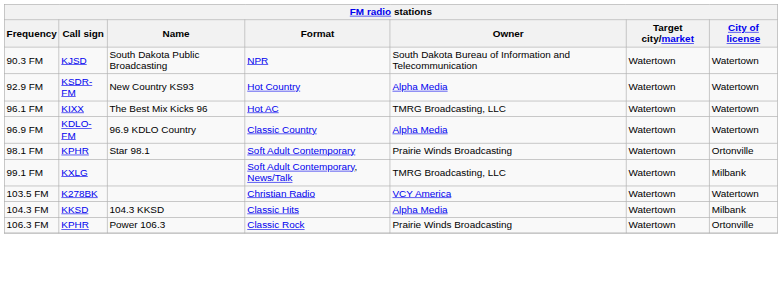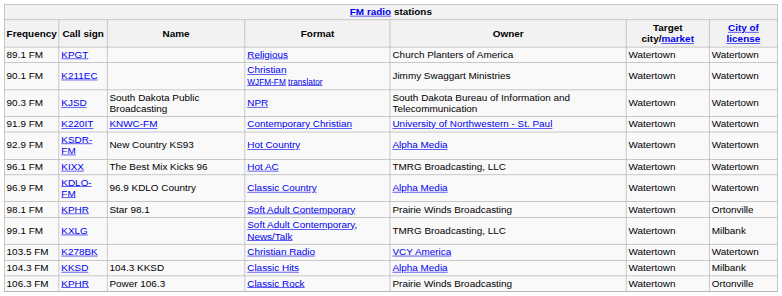 <table class="wikitable">
 <tr>
 <th align="center" colspan="7"><strong><a href='#'>FM radio</a> stations</strong></th>
 </tr>
 <tr>
 <th>Frequency</th>
 <th>Call sign</th>
 <th>Name</th>
 <th>Format</th>
 <th>Owner</th>
 <th>Target city/<a href='#'>market</a></th>
 <th><a href='#'>City of license</a></th>
 </tr>
 <tr>
+<td>89.1 FM</td>
+<td><a href='#'>KPGT</a></td>
+<td></td>
+<td><a href='#'>Religious</a></td>
+<td>Church Planters of America</td>
+<td>Watertown</td>
+<td>Watertown</td>
+</tr>
+<tr>
+<td>90.1 FM</td>
+<td><a href='#'>K211EC</a></td>
+<td></td>
+<td><a href='#'>Christian</a><br><small><a href='#'>WJFM-FM</a> <a href='#'>translator</a></small></td>
+<td>Jimmy Swaggart Ministries</td>
+<td>Watertown</td>
+<td>Watertown</td>
+</tr>
+<tr>
 <td>90.3 FM</td>
 <td><a href='#'>KJSD</a></td>
 <td>South Dakota Public Broadcasting</td>
 <td><a href='#'>NPR</a></td>
 <td>South Dakota Bureau of Information and Telecommunication</td>
+<td>Watertown</td>
+<td>Watertown</td>
+</tr>
+<tr>
+<td>91.9 FM</td>
+<td><a href='#'>K220IT</a></td>
+<td><a href='#'>KNWC-FM</a></td>
+<td><a href='#'>Contemporary Christian</a></td>
+<td><a href='#'>University of Northwestern - St. Paul</a></td>
 <td>Watertown</td>
 <td>Watertown</td>
 </tr>
 <tr>
 <td>92.9 FM</td>
 <td><a href='#'>KSDR-FM</a></td>
 <td>New Country KS93</td>
 <td><a href='#'>Hot Country</a></td>
 <td><a href='#'>Alpha Media</a></td>
 <td>Watertown</td>
 <td>Watertown</td>
 </tr>
 <tr>
 <td>96.1 FM</td>
 <td><a href='#'>KIXX</a></td>
 <td>The Best Mix Kicks 96</td>
 <td><a href='#'>Hot AC</a></td>
 <td>TMRG Broadcasting, LLC</td>
 <td>Watertown</td>
 <td>Watertown</td>
 </tr>
 <tr>
 <td>96.9 FM</td>
 <td><a href='#'>KDLO-FM</a></td>
 <td>96.9 KDLO Country</td>
 <td><a href='#'>Classic Country</a></td>
 <td><a href='#'>Alpha Media</a></td>
 <td>Watertown</td>
 <td>Watertown</td>
 </tr>
 <tr>
 <td>98.1 FM</td>
 <td><a href='#'>KPHR</a></td>
 <td>Star 98.1</td>
 <td><a href='#'>Soft Adult Contemporary</a></td>
 <td>Prairie Winds Broadcasting</td>
 <td>Watertown</td>
 <td>Ortonville</td>
 </tr>
 <tr>
 <td>99.1 FM</td>
 <td><a href='#'>KXLG</a></td>
 <td></td>
 <td><a href='#'>Soft Adult Contemporary</a>, <a href='#'>News/Talk</a></td>
 <td>TMRG Broadcasting, LLC</td>
 <td>Watertown</td>
 <td>Milbank</td>
 </tr>
 <tr>
 <td>103.5 FM</td>
 <td><a href='#'>K278BK</a></td>
 <td></td>
 <td><a href='#'>Christian Radio</a></td>
 <td><a href='#'>VCY America</a></td>
 <td>Watertown</td>
 <td>Watertown</td>
 </tr>
 <tr>
 <td>104.3 FM</td>
 <td><a href='#'>KKSD</a></td>
 <td>104.3 KKSD</td>
 <td><a href='#'>Classic Hits</a></td>
 <td><a href='#'>Alpha Media</a></td>
 <td>Watertown</td>
 <td>Milbank</td>
 </tr>
 <tr>
 <td>106.3 FM</td>
 <td><a href='#'>KPHR</a></td>
 <td>Power 106.3</td>
 <td><a href='#'>Classic Rock</a></td>
 <td>Prairie Winds Broadcasting</td>
 <td>Watertown</td>
 <td>Ortonville</td>
 </tr>
 <tr>
 </tr>
 </table>
